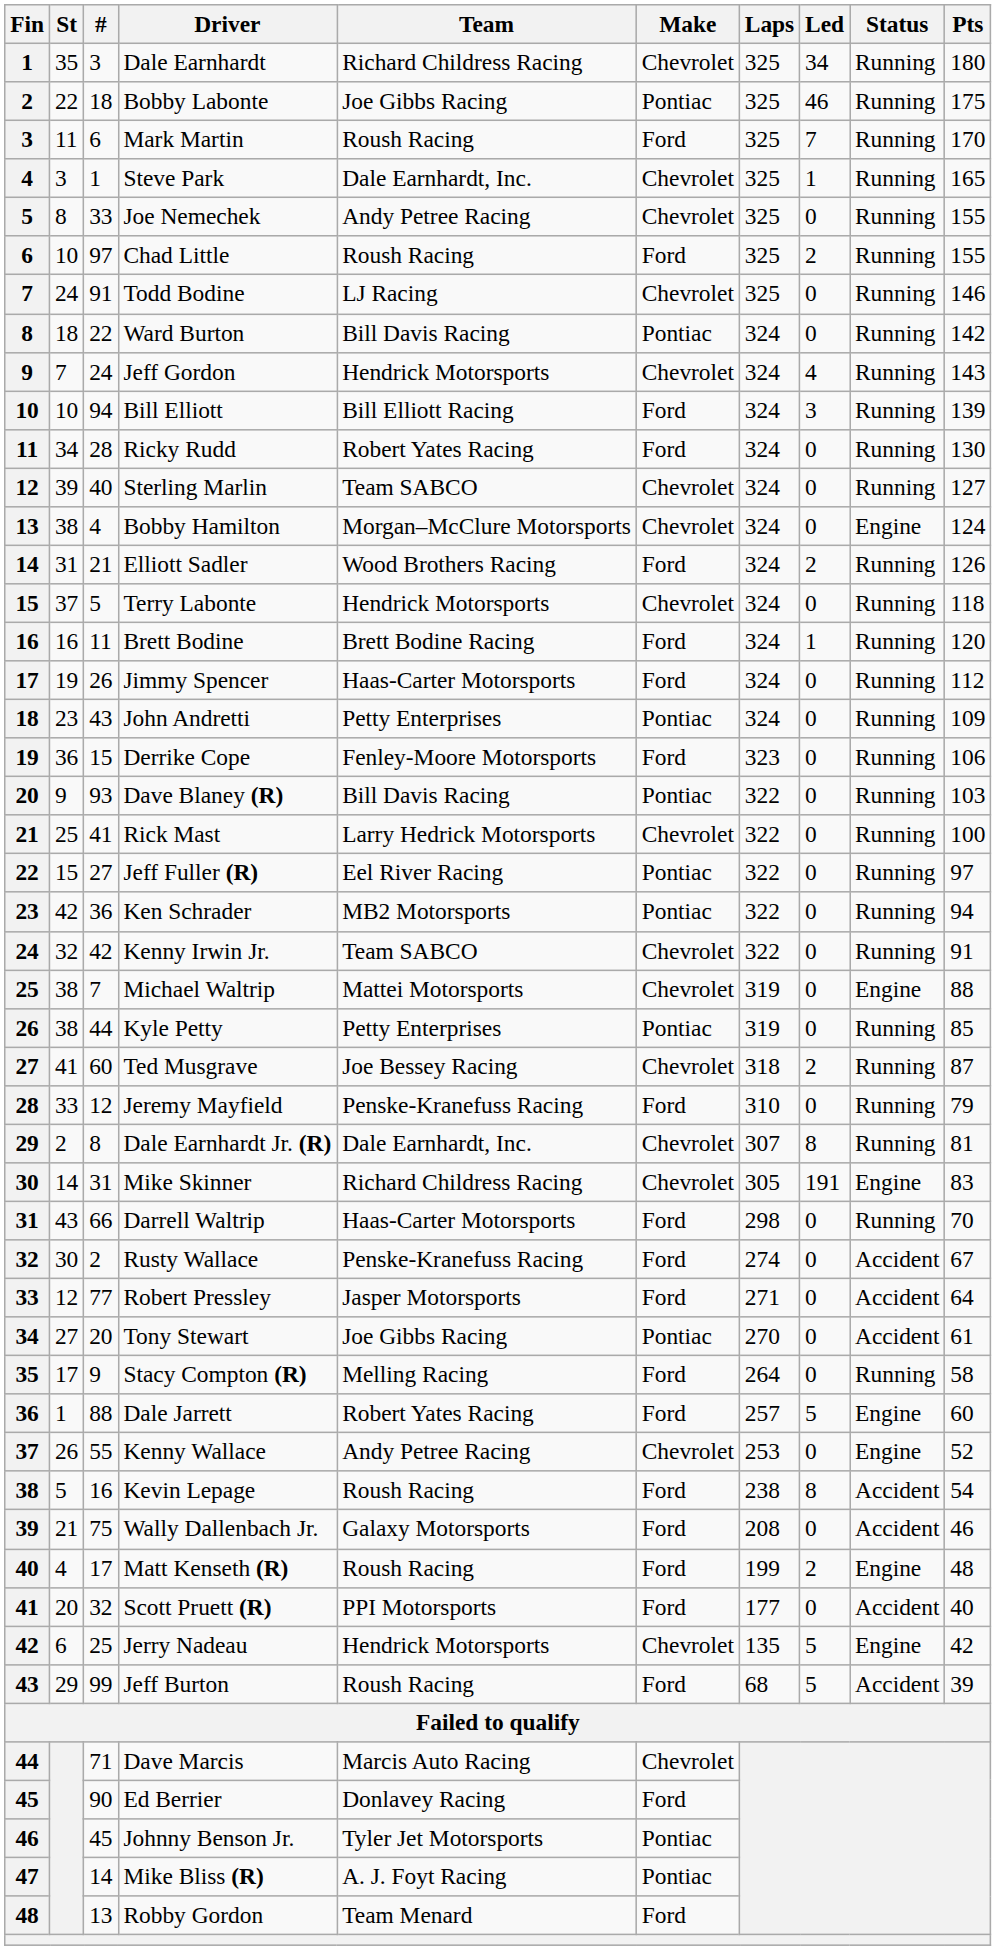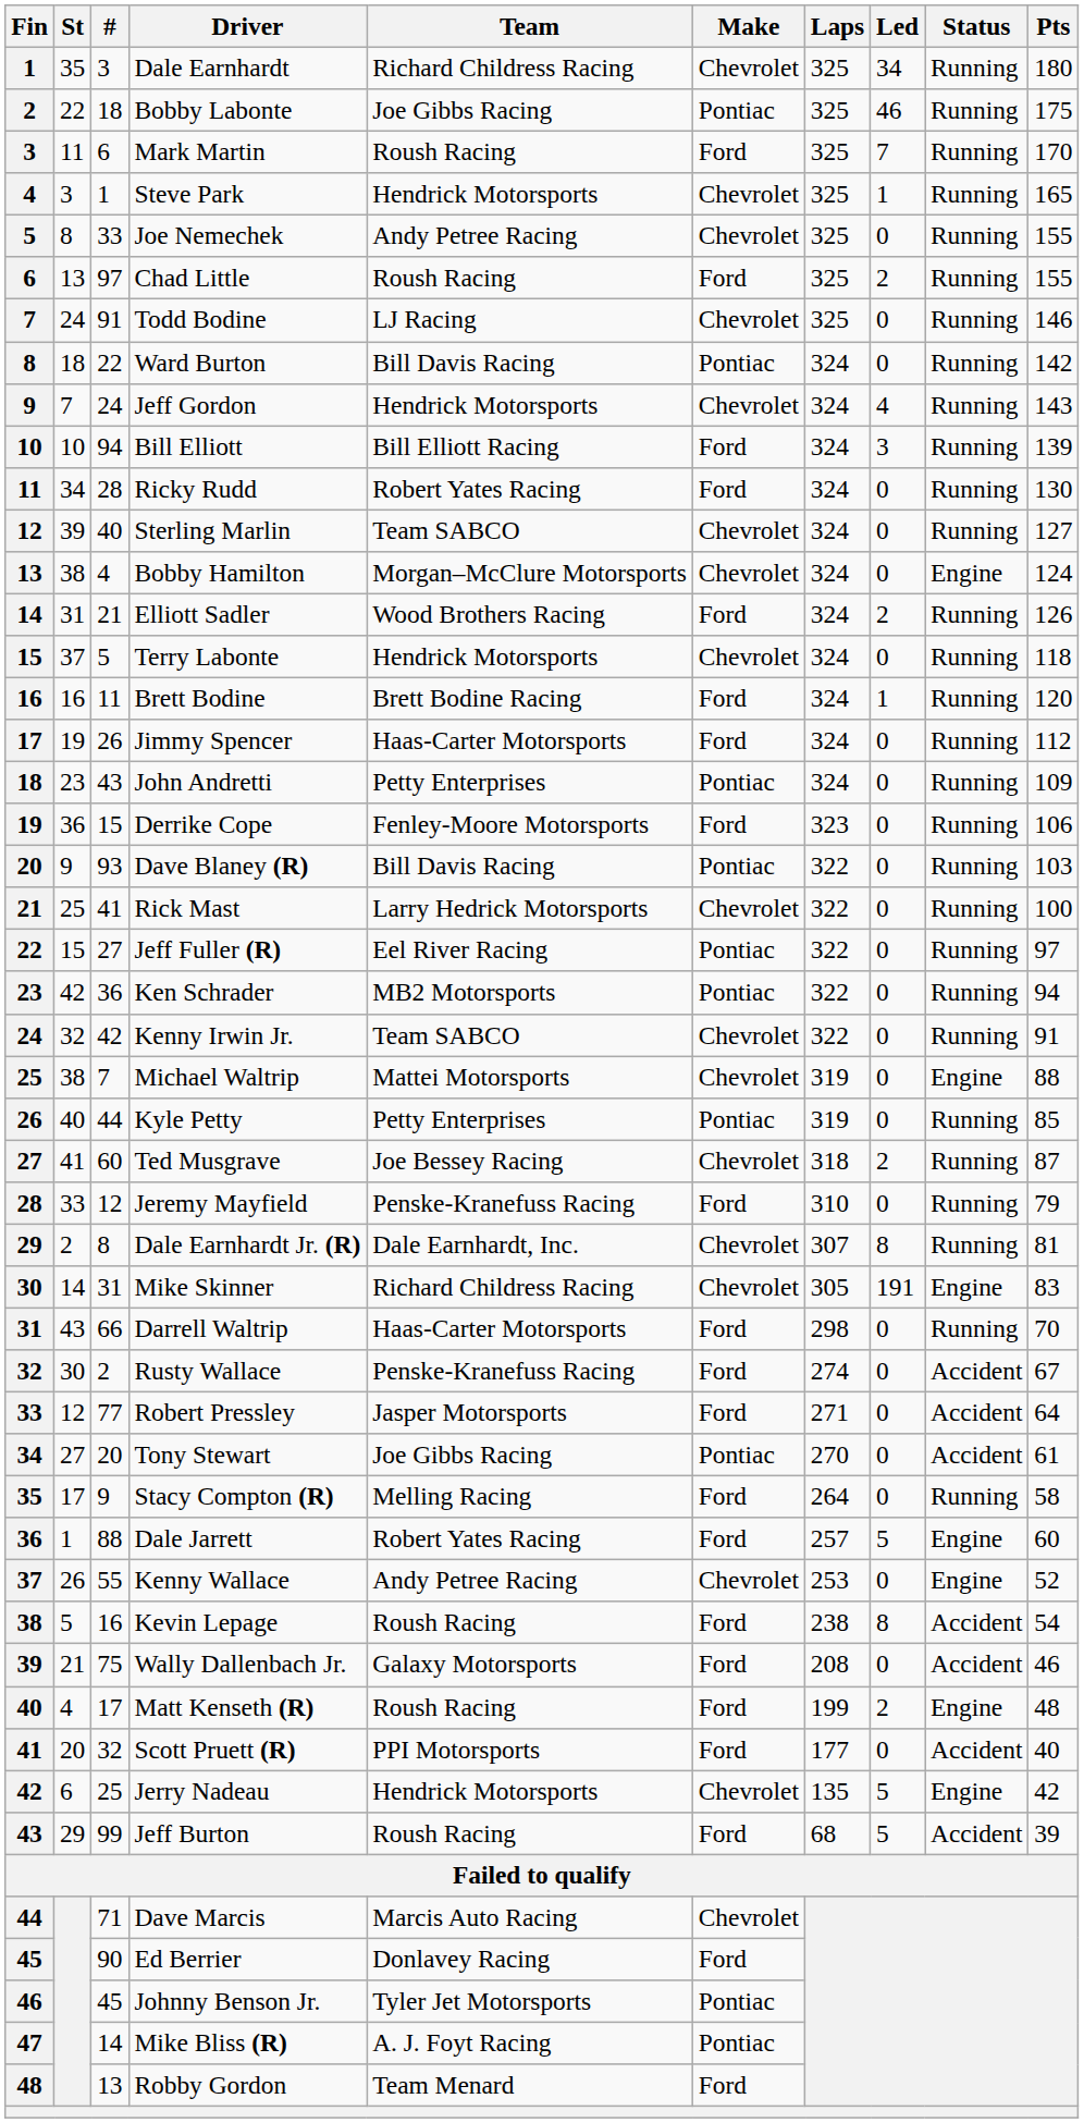 <table class="wikitable" style="font-size:95%">
 <tr>
 <th>Fin</th>
 <th>St</th>
 <th>#</th>
 <th>Driver</th>
 <th>Team</th>
 <th>Make</th>
 <th>Laps</th>
 <th>Led</th>
 <th>Status</th>
 <th>Pts</th>
 </tr>
 <tr>
 <th>1</th>
 <td>35</td>
 <td>3</td>
 <td>Dale Earnhardt</td>
 <td>Richard Childress Racing</td>
 <td>Chevrolet</td>
 <td>325</td>
 <td>34</td>
 <td>Running</td>
 <td>180</td>
 </tr>
 <tr>
 <th>2</th>
 <td>22</td>
 <td>18</td>
 <td>Bobby Labonte</td>
 <td>Joe Gibbs Racing</td>
 <td>Pontiac</td>
 <td>325</td>
 <td>46</td>
 <td>Running</td>
 <td>175</td>
 </tr>
 <tr>
 <th>3</th>
 <td>11</td>
 <td>6</td>
 <td>Mark Martin</td>
 <td>Roush Racing</td>
 <td>Ford</td>
 <td>325</td>
 <td>7</td>
 <td>Running</td>
 <td>170</td>
 </tr>
 <tr>
 <th>4</th>
 <td>3</td>
 <td>1</td>
 <td>Steve Park</td>
-<td>Dale Earnhardt, Inc.</td>
+<td>Hendrick Motorsports</td>
 <td>Chevrolet</td>
 <td>325</td>
 <td>1</td>
 <td>Running</td>
 <td>165</td>
 </tr>
 <tr>
 <th>5</th>
 <td>8</td>
 <td>33</td>
 <td>Joe Nemechek</td>
 <td>Andy Petree Racing</td>
 <td>Chevrolet</td>
 <td>325</td>
 <td>0</td>
 <td>Running</td>
 <td>155</td>
 </tr>
 <tr>
 <th>6</th>
-<td>10</td>
+<td>13</td>
 <td>97</td>
 <td>Chad Little</td>
 <td>Roush Racing</td>
 <td>Ford</td>
 <td>325</td>
 <td>2</td>
 <td>Running</td>
 <td>155</td>
 </tr>
 <tr>
 <th>7</th>
 <td>24</td>
 <td>91</td>
 <td>Todd Bodine</td>
 <td>LJ Racing</td>
 <td>Chevrolet</td>
 <td>325</td>
 <td>0</td>
 <td>Running</td>
 <td>146</td>
 </tr>
 <tr>
 <th>8</th>
 <td>18</td>
 <td>22</td>
 <td>Ward Burton</td>
 <td>Bill Davis Racing</td>
 <td>Pontiac</td>
 <td>324</td>
 <td>0</td>
 <td>Running</td>
 <td>142</td>
 </tr>
 <tr>
 <th>9</th>
 <td>7</td>
 <td>24</td>
 <td>Jeff Gordon</td>
 <td>Hendrick Motorsports</td>
 <td>Chevrolet</td>
 <td>324</td>
 <td>4</td>
 <td>Running</td>
 <td>143</td>
 </tr>
 <tr>
 <th>10</th>
 <td>10</td>
 <td>94</td>
 <td>Bill Elliott</td>
 <td>Bill Elliott Racing</td>
 <td>Ford</td>
 <td>324</td>
 <td>3</td>
 <td>Running</td>
 <td>139</td>
 </tr>
 <tr>
 <th>11</th>
 <td>34</td>
 <td>28</td>
 <td>Ricky Rudd</td>
 <td>Robert Yates Racing</td>
 <td>Ford</td>
 <td>324</td>
 <td>0</td>
 <td>Running</td>
 <td>130</td>
 </tr>
 <tr>
 <th>12</th>
 <td>39</td>
 <td>40</td>
 <td>Sterling Marlin</td>
 <td>Team SABCO</td>
 <td>Chevrolet</td>
 <td>324</td>
 <td>0</td>
 <td>Running</td>
 <td>127</td>
 </tr>
 <tr>
 <th>13</th>
 <td>38</td>
 <td>4</td>
 <td>Bobby Hamilton</td>
 <td>Morgan–McClure Motorsports</td>
 <td>Chevrolet</td>
 <td>324</td>
 <td>0</td>
 <td>Engine</td>
 <td>124</td>
 </tr>
 <tr>
 <th>14</th>
 <td>31</td>
 <td>21</td>
 <td>Elliott Sadler</td>
 <td>Wood Brothers Racing</td>
 <td>Ford</td>
 <td>324</td>
 <td>2</td>
 <td>Running</td>
 <td>126</td>
 </tr>
 <tr>
 <th>15</th>
 <td>37</td>
 <td>5</td>
 <td>Terry Labonte</td>
 <td>Hendrick Motorsports</td>
 <td>Chevrolet</td>
 <td>324</td>
 <td>0</td>
 <td>Running</td>
 <td>118</td>
 </tr>
 <tr>
 <th>16</th>
 <td>16</td>
 <td>11</td>
 <td>Brett Bodine</td>
 <td>Brett Bodine Racing</td>
 <td>Ford</td>
 <td>324</td>
 <td>1</td>
 <td>Running</td>
 <td>120</td>
 </tr>
 <tr>
 <th>17</th>
 <td>19</td>
 <td>26</td>
 <td>Jimmy Spencer</td>
 <td>Haas-Carter Motorsports</td>
 <td>Ford</td>
 <td>324</td>
 <td>0</td>
 <td>Running</td>
 <td>112</td>
 </tr>
 <tr>
 <th>18</th>
 <td>23</td>
 <td>43</td>
 <td>John Andretti</td>
 <td>Petty Enterprises</td>
 <td>Pontiac</td>
 <td>324</td>
 <td>0</td>
 <td>Running</td>
 <td>109</td>
 </tr>
 <tr>
 <th>19</th>
 <td>36</td>
 <td>15</td>
 <td>Derrike Cope</td>
 <td>Fenley-Moore Motorsports</td>
 <td>Ford</td>
 <td>323</td>
 <td>0</td>
 <td>Running</td>
 <td>106</td>
 </tr>
 <tr>
 <th>20</th>
 <td>9</td>
 <td>93</td>
 <td>Dave Blaney <strong>(R)</strong></td>
 <td>Bill Davis Racing</td>
 <td>Pontiac</td>
 <td>322</td>
 <td>0</td>
 <td>Running</td>
 <td>103</td>
 </tr>
 <tr>
 <th>21</th>
 <td>25</td>
 <td>41</td>
 <td>Rick Mast</td>
 <td>Larry Hedrick Motorsports</td>
 <td>Chevrolet</td>
 <td>322</td>
 <td>0</td>
 <td>Running</td>
 <td>100</td>
 </tr>
 <tr>
 <th>22</th>
 <td>15</td>
 <td>27</td>
 <td>Jeff Fuller <strong>(R)</strong></td>
 <td>Eel River Racing</td>
 <td>Pontiac</td>
 <td>322</td>
 <td>0</td>
 <td>Running</td>
 <td>97</td>
 </tr>
 <tr>
 <th>23</th>
 <td>42</td>
 <td>36</td>
 <td>Ken Schrader</td>
 <td>MB2 Motorsports</td>
 <td>Pontiac</td>
 <td>322</td>
 <td>0</td>
 <td>Running</td>
 <td>94</td>
 </tr>
 <tr>
 <th>24</th>
 <td>32</td>
 <td>42</td>
 <td>Kenny Irwin Jr.</td>
 <td>Team SABCO</td>
 <td>Chevrolet</td>
 <td>322</td>
 <td>0</td>
 <td>Running</td>
 <td>91</td>
 </tr>
 <tr>
 <th>25</th>
 <td>38</td>
 <td>7</td>
 <td>Michael Waltrip</td>
 <td>Mattei Motorsports</td>
 <td>Chevrolet</td>
 <td>319</td>
 <td>0</td>
 <td>Engine</td>
 <td>88</td>
 </tr>
 <tr>
 <th>26</th>
-<td>38</td>
+<td>40</td>
 <td>44</td>
 <td>Kyle Petty</td>
 <td>Petty Enterprises</td>
 <td>Pontiac</td>
 <td>319</td>
 <td>0</td>
 <td>Running</td>
 <td>85</td>
 </tr>
 <tr>
 <th>27</th>
 <td>41</td>
 <td>60</td>
 <td>Ted Musgrave</td>
 <td>Joe Bessey Racing</td>
 <td>Chevrolet</td>
 <td>318</td>
 <td>2</td>
 <td>Running</td>
 <td>87</td>
 </tr>
 <tr>
 <th>28</th>
 <td>33</td>
 <td>12</td>
 <td>Jeremy Mayfield</td>
 <td>Penske-Kranefuss Racing</td>
 <td>Ford</td>
 <td>310</td>
 <td>0</td>
 <td>Running</td>
 <td>79</td>
 </tr>
 <tr>
 <th>29</th>
 <td>2</td>
 <td>8</td>
 <td>Dale Earnhardt Jr. <strong>(R)</strong></td>
 <td>Dale Earnhardt, Inc.</td>
 <td>Chevrolet</td>
 <td>307</td>
 <td>8</td>
 <td>Running</td>
 <td>81</td>
 </tr>
 <tr>
 <th>30</th>
 <td>14</td>
 <td>31</td>
 <td>Mike Skinner</td>
 <td>Richard Childress Racing</td>
 <td>Chevrolet</td>
 <td>305</td>
 <td>191</td>
 <td>Engine</td>
 <td>83</td>
 </tr>
 <tr>
 <th>31</th>
 <td>43</td>
 <td>66</td>
 <td>Darrell Waltrip</td>
 <td>Haas-Carter Motorsports</td>
 <td>Ford</td>
 <td>298</td>
 <td>0</td>
 <td>Running</td>
 <td>70</td>
 </tr>
 <tr>
 <th>32</th>
 <td>30</td>
 <td>2</td>
 <td>Rusty Wallace</td>
 <td>Penske-Kranefuss Racing</td>
 <td>Ford</td>
 <td>274</td>
 <td>0</td>
 <td>Accident</td>
 <td>67</td>
 </tr>
 <tr>
 <th>33</th>
 <td>12</td>
 <td>77</td>
 <td>Robert Pressley</td>
 <td>Jasper Motorsports</td>
 <td>Ford</td>
 <td>271</td>
 <td>0</td>
 <td>Accident</td>
 <td>64</td>
 </tr>
 <tr>
 <th>34</th>
 <td>27</td>
 <td>20</td>
 <td>Tony Stewart</td>
 <td>Joe Gibbs Racing</td>
 <td>Pontiac</td>
 <td>270</td>
 <td>0</td>
 <td>Accident</td>
 <td>61</td>
 </tr>
 <tr>
 <th>35</th>
 <td>17</td>
 <td>9</td>
 <td>Stacy Compton <strong>(R)</strong></td>
 <td>Melling Racing</td>
 <td>Ford</td>
 <td>264</td>
 <td>0</td>
 <td>Running</td>
 <td>58</td>
 </tr>
 <tr>
 <th>36</th>
 <td>1</td>
 <td>88</td>
 <td>Dale Jarrett</td>
 <td>Robert Yates Racing</td>
 <td>Ford</td>
 <td>257</td>
 <td>5</td>
 <td>Engine</td>
 <td>60</td>
 </tr>
 <tr>
 <th>37</th>
 <td>26</td>
 <td>55</td>
 <td>Kenny Wallace</td>
 <td>Andy Petree Racing</td>
 <td>Chevrolet</td>
 <td>253</td>
 <td>0</td>
 <td>Engine</td>
 <td>52</td>
 </tr>
 <tr>
 <th>38</th>
 <td>5</td>
 <td>16</td>
 <td>Kevin Lepage</td>
 <td>Roush Racing</td>
 <td>Ford</td>
 <td>238</td>
 <td>8</td>
 <td>Accident</td>
 <td>54</td>
 </tr>
 <tr>
 <th>39</th>
 <td>21</td>
 <td>75</td>
 <td>Wally Dallenbach Jr.</td>
 <td>Galaxy Motorsports</td>
 <td>Ford</td>
 <td>208</td>
 <td>0</td>
 <td>Accident</td>
 <td>46</td>
 </tr>
 <tr>
 <th>40</th>
 <td>4</td>
 <td>17</td>
 <td>Matt Kenseth <strong>(R)</strong></td>
 <td>Roush Racing</td>
 <td>Ford</td>
 <td>199</td>
 <td>2</td>
 <td>Engine</td>
 <td>48</td>
 </tr>
 <tr>
 <th>41</th>
 <td>20</td>
 <td>32</td>
 <td>Scott Pruett <strong>(R)</strong></td>
 <td>PPI Motorsports</td>
 <td>Ford</td>
 <td>177</td>
 <td>0</td>
 <td>Accident</td>
 <td>40</td>
 </tr>
 <tr>
 <th>42</th>
 <td>6</td>
 <td>25</td>
 <td>Jerry Nadeau</td>
 <td>Hendrick Motorsports</td>
 <td>Chevrolet</td>
 <td>135</td>
 <td>5</td>
 <td>Engine</td>
 <td>42</td>
 </tr>
 <tr>
 <th>43</th>
 <td>29</td>
 <td>99</td>
 <td>Jeff Burton</td>
 <td>Roush Racing</td>
 <td>Ford</td>
 <td>68</td>
 <td>5</td>
 <td>Accident</td>
 <td>39</td>
 </tr>
 <tr>
 <th colspan="10">Failed to qualify</th>
 </tr>
 <tr>
 <th>44</th>
 <th rowspan="5"></th>
 <td>71</td>
 <td>Dave Marcis</td>
 <td>Marcis Auto Racing</td>
 <td>Chevrolet</td>
 <th colspan="4" rowspan="5"></th>
 </tr>
 <tr>
 <th>45</th>
 <td>90</td>
 <td>Ed Berrier</td>
 <td>Donlavey Racing</td>
 <td>Ford</td>
 </tr>
 <tr>
 <th>46</th>
 <td>45</td>
 <td>Johnny Benson Jr.</td>
 <td>Tyler Jet Motorsports</td>
 <td>Pontiac</td>
 </tr>
 <tr>
 <th>47</th>
 <td>14</td>
 <td>Mike Bliss <strong>(R)</strong></td>
 <td>A. J. Foyt Racing</td>
 <td>Pontiac</td>
 </tr>
 <tr>
 <th>48</th>
 <td>13</td>
 <td>Robby Gordon</td>
 <td>Team Menard</td>
 <td>Ford</td>
 </tr>
 <tr>
 <th colspan="10"></th>
 </tr>
 </table>
